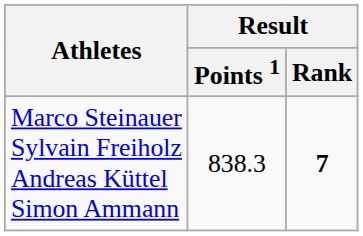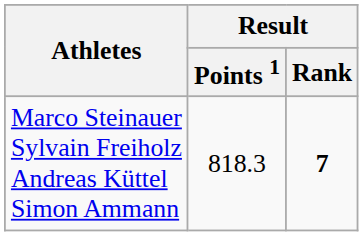 <table class="wikitable" style="font-size:90%">
 <tr>
 <th rowspan=2>Athletes</th>
 <th colspan=2>Result</th>
 </tr>
 <tr>
 <th>Points <sup>1</sup></th>
 <th>Rank</th>
 </tr>
 <tr>
 <td><a href='#'>Marco Steinauer</a><br><a href='#'>Sylvain Freiholz</a><br><a href='#'>Andreas Küttel</a><br><a href='#'>Simon Ammann</a></td>
-<td align=center>838.3</td>
+<td align=center>818.3</td>
 <td align=center><strong>7</strong></td>
 </tr>
 </table>
